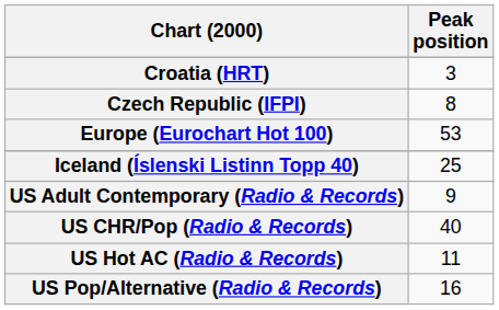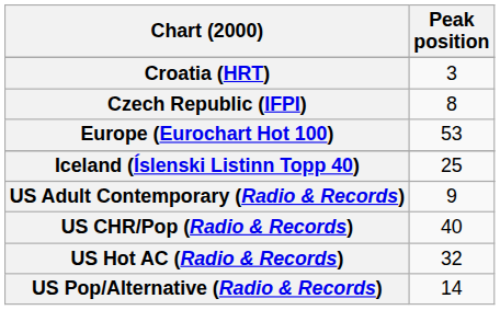 <table class="wikitable sortable plainrowheaders" style="text-align:center">
 <tr>
 <th>Chart (2000)</th>
 <th>Peak<br>position</th>
 </tr>
 <tr>
 </tr>
 <tr>
 </tr>
 <tr>
 </tr>
 <tr>
 </tr>
 <tr>
 <th scope="row">Croatia (<a href='#'>HRT</a>)</th>
 <td>3</td>
 </tr>
 <tr>
 <th scope="row">Czech Republic (<a href='#'>IFPI</a>)</th>
 <td>8</td>
 </tr>
 <tr>
 <th scope="row">Europe (<a href='#'>Eurochart Hot 100</a>)</th>
 <td>53</td>
 </tr>
 <tr>
 </tr>
 <tr>
 <th scope="row">Iceland (<a href='#'>Íslenski Listinn Topp 40</a>)</th>
 <td>25</td>
 </tr>
 <tr>
 </tr>
 <tr>
 </tr>
 <tr>
 </tr>
 <tr>
 </tr>
 <tr>
 </tr>
 <tr>
 </tr>
 <tr>
 </tr>
 <tr>
 </tr>
 <tr>
 </tr>
 <tr>
 </tr>
 <tr>
 <th scope="row">US Adult Contemporary (<em><a href='#'>Radio & Records</a></em>)</th>
 <td>9</td>
 </tr>
 <tr>
 <th scope="row">US CHR/Pop (<em><a href='#'>Radio & Records</a></em>)</th>
 <td>40</td>
 </tr>
 <tr>
 <th scope="row">US Hot AC (<em><a href='#'>Radio & Records</a></em>)</th>
-<td>11</td>
+<td>32</td>
 </tr>
 <tr>
 <th scope="row">US Pop/Alternative (<em><a href='#'>Radio & Records</a></em>)</th>
-<td>16</td>
+<td>14</td>
 </tr>
 </table>
